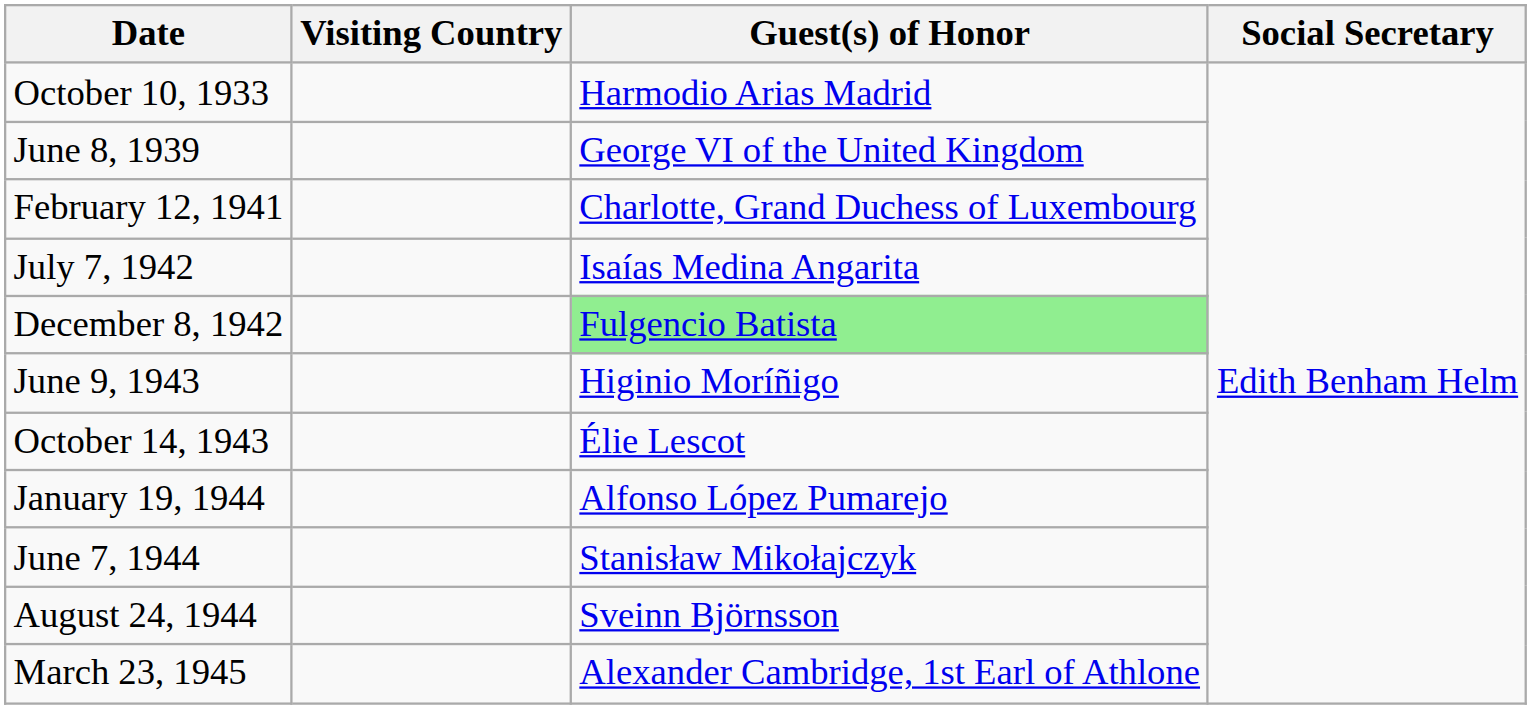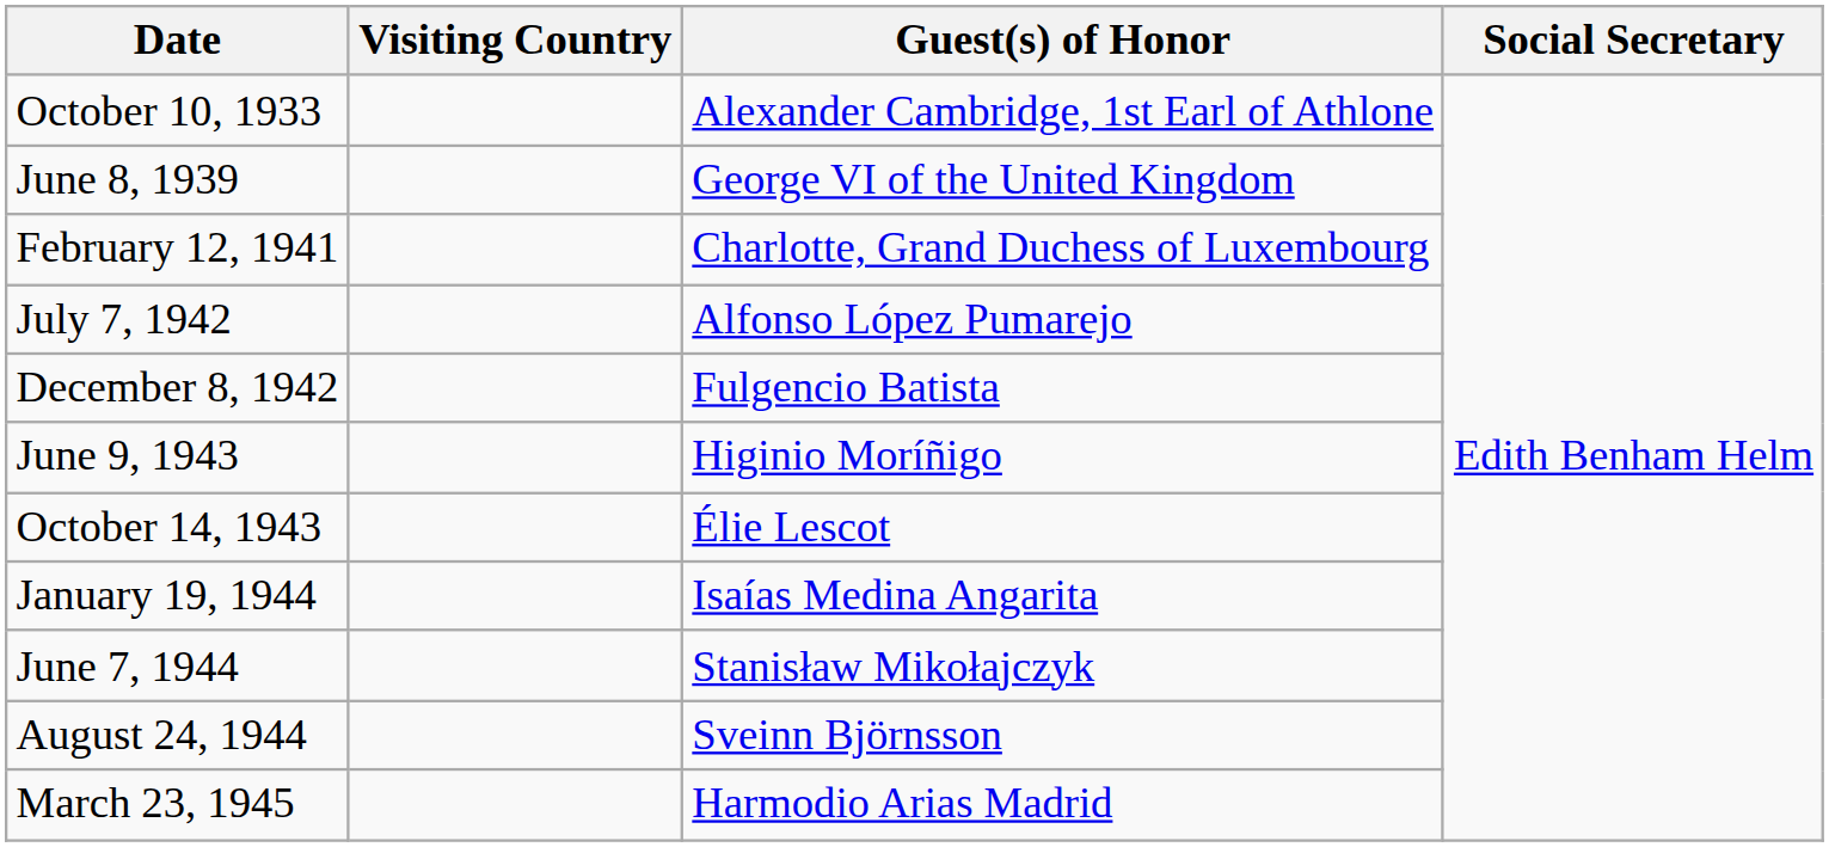 <table class="wikitable">
 <tr>
 <th>Date</th>
 <th>Visiting Country</th>
 <th>Guest(s) of Honor</th>
 <th>Social Secretary</th>
 </tr>
 <tr>
 <td>October 10, 1933</td>
 <td></td>
-<td><a href='#'>Harmodio Arias Madrid</a></td>
+<td><a href='#'>Alexander Cambridge, 1st Earl of Athlone</a></td>
 <td rowspan="11"><a href='#'>Edith Benham Helm</a></td>
 </tr>
 <tr>
 <td>June 8, 1939</td>
 <td></td>
 <td><a href='#'>George VI of the United Kingdom</a></td>
 </tr>
 <tr>
 <td>February 12, 1941</td>
 <td></td>
 <td><a href='#'>Charlotte, Grand Duchess of Luxembourg</a></td>
 </tr>
 <tr>
 <td>July 7, 1942</td>
 <td></td>
-<td><a href='#'>Isaías Medina Angarita</a></td>
+<td><a href='#'>Alfonso López Pumarejo</a></td>
 </tr>
 <tr>
 <td>December 8, 1942</td>
 <td></td>
-<td style="background: lightgreen;"><a href='#'>Fulgencio Batista</a></td>
+<td><a href='#'>Fulgencio Batista</a></td>
 </tr>
 <tr>
 <td>June 9, 1943</td>
 <td></td>
 <td><a href='#'>Higinio Moríñigo</a></td>
 </tr>
 <tr>
 <td>October 14, 1943</td>
 <td></td>
 <td><a href='#'>Élie Lescot</a></td>
 </tr>
 <tr>
 <td>January 19, 1944</td>
 <td></td>
-<td><a href='#'>Alfonso López Pumarejo</a></td>
+<td><a href='#'>Isaías Medina Angarita</a></td>
 </tr>
 <tr>
 <td>June 7, 1944</td>
 <td></td>
 <td><a href='#'>Stanisław Mikołajczyk</a></td>
 </tr>
 <tr>
 <td>August 24, 1944</td>
 <td></td>
 <td><a href='#'>Sveinn Björnsson</a></td>
 </tr>
 <tr>
 <td>March 23, 1945</td>
 <td></td>
-<td><a href='#'>Alexander Cambridge, 1st Earl of Athlone</a></td>
+<td><a href='#'>Harmodio Arias Madrid</a></td>
 </tr>
 </table>
